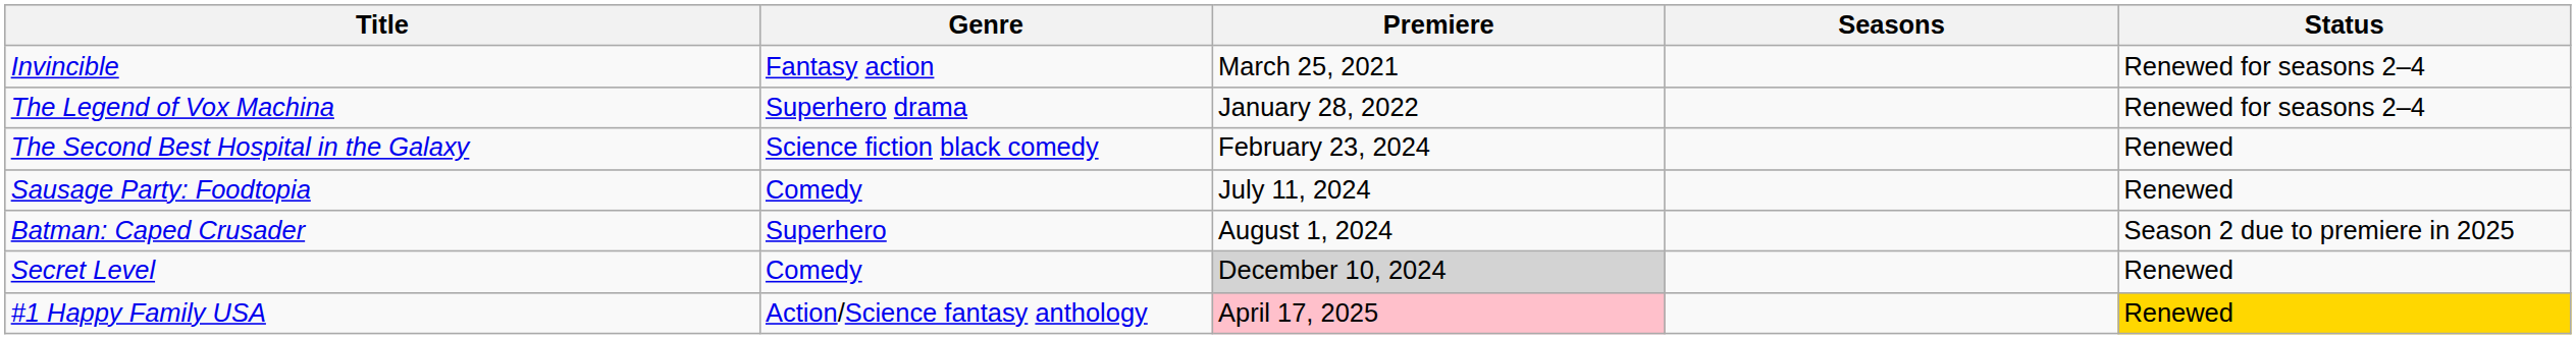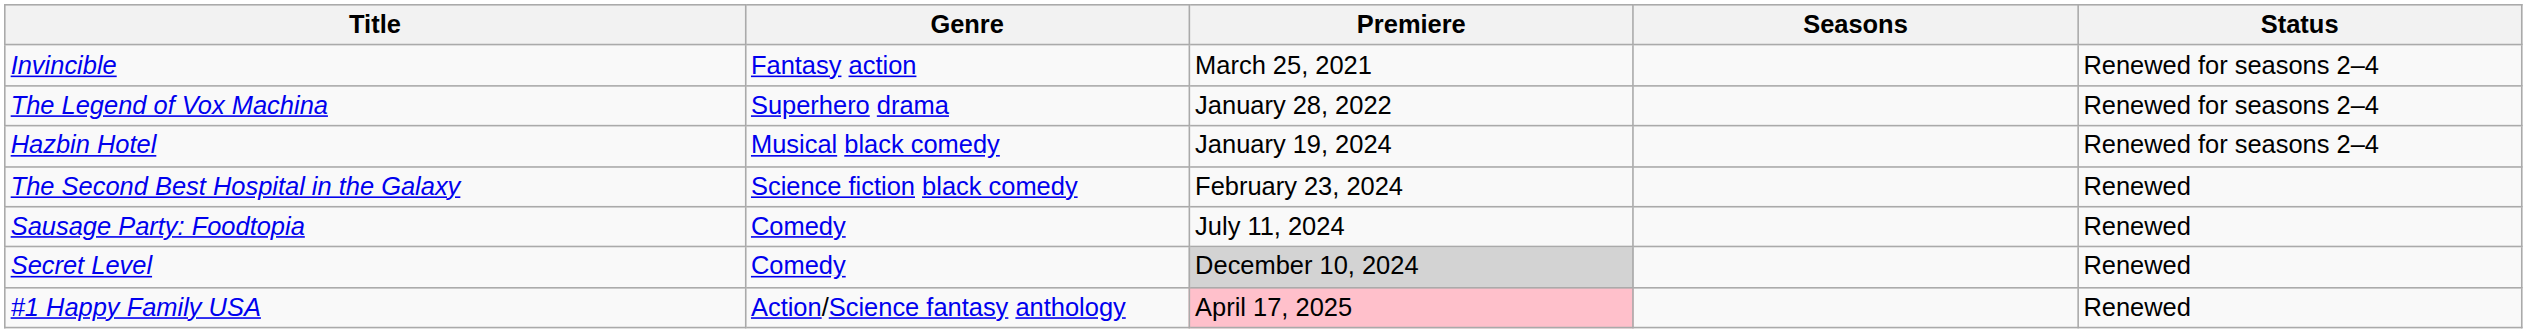 <table style="width:100%;" class="wikitable sortable">
 <tr>
 <th style="width:25%;">Title</th>
 <th style="width:15%;">Genre</th>
 <th style="width:15%;">Premiere</th>
 <th style="width:15%;">Seasons</th>
 <th style="width:15%;">Status</th>
 </tr>
 <tr>
 <td><em><a href='#'>Invincible</a></em></td>
 <td><a href='#'>Fantasy</a> <a href='#'>action</a></td>
 <td>March 25, 2021</td>
 <td></td>
 <td>Renewed for seasons 2–4</td>
 </tr>
 <tr>
 <td><em><a href='#'>The Legend of Vox Machina</a></em></td>
 <td><a href='#'>Superhero</a> <a href='#'>drama</a></td>
 <td>January 28, 2022</td>
 <td></td>
 <td>Renewed for seasons 2–4</td>
 </tr>
 <tr>
+<td><em><a href='#'>Hazbin Hotel</a></em></td>
+<td><a href='#'>Musical</a> <a href='#'>black comedy</a></td>
+<td>January 19, 2024</td>
+<td></td>
+<td>Renewed for seasons 2–4</td>
+</tr>
+<tr>
 <td><em><a href='#'>The Second Best Hospital in the Galaxy</a></em></td>
 <td><a href='#'>Science fiction</a> <a href='#'>black comedy</a></td>
 <td>February 23, 2024</td>
 <td></td>
 <td>Renewed</td>
 </tr>
 <tr>
 <td><em><a href='#'>Sausage Party: Foodtopia</a></em></td>
 <td><a href='#'>Comedy</a></td>
 <td>July 11, 2024</td>
 <td></td>
 <td>Renewed</td>
 </tr>
 <tr>
-<td><em><a href='#'>Batman: Caped Crusader</a></em></td>
-<td><a href='#'>Superhero</a></td>
-<td>August 1, 2024</td>
-<td></td>
-<td>Season 2 due to premiere in 2025</td>
-</tr>
-<tr>
 <td><em><a href='#'>Secret Level</a></em></td>
 <td><a href='#'>Comedy</a></td>
 <td style="background: lightgrey;">December 10, 2024</td>
 <td></td>
 <td>Renewed</td>
 </tr>
 <tr>
 <td><em><a href='#'>#1 Happy Family USA</a></em></td>
 <td><a href='#'>Action</a>/<a href='#'>Science fantasy</a> <a href='#'>anthology</a></td>
 <td style="background: pink;">April 17, 2025</td>
 <td></td>
-<td style="background: gold;">Renewed</td>
+<td>Renewed</td>
 </tr>
 </table>
